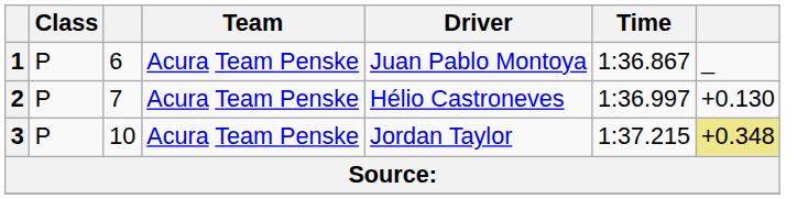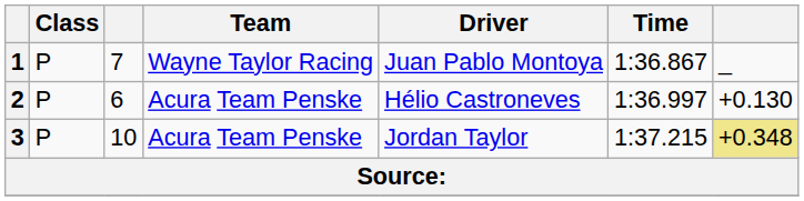 <table class="wikitable">
 <tr>
 <th scope="col"></th>
 <th scope="col">Class</th>
 <th scope="col"></th>
 <th scope="col">Team</th>
 <th scope="col">Driver</th>
 <th scope="col">Time</th>
 <th scope="col"></th>
 </tr>
 <tr>
 <th scope="row">1</th>
 <td>P</td>
-<td>6</td>
-<td><a href='#'>Acura</a> <a href='#'>Team Penske</a></td>
+<td>7</td>
+<td><a href='#'>Wayne Taylor Racing</a></td>
 <td><a href='#'>Juan Pablo Montoya</a></td>
 <td>1:36.867</td>
 <td>_</td>
 </tr>
 <tr>
 <th scope="row">2</th>
 <td>P</td>
-<td>7</td>
+<td>6</td>
 <td><a href='#'>Acura</a> <a href='#'>Team Penske</a></td>
 <td><a href='#'>Hélio Castroneves</a></td>
 <td>1:36.997</td>
 <td>+0.130</td>
 </tr>
 <tr>
 <th scope="row">3</th>
 <td>P</td>
 <td>10</td>
 <td><a href='#'>Acura</a> <a href='#'>Team Penske</a></td>
 <td><a href='#'>Jordan Taylor</a></td>
 <td>1:37.215</td>
 <td style="background: khaki;">+0.348</td>
 </tr>
 <tr>
 <th colspan="7">Source:</th>
 </tr>
 <tr>
 </tr>
 </table>
